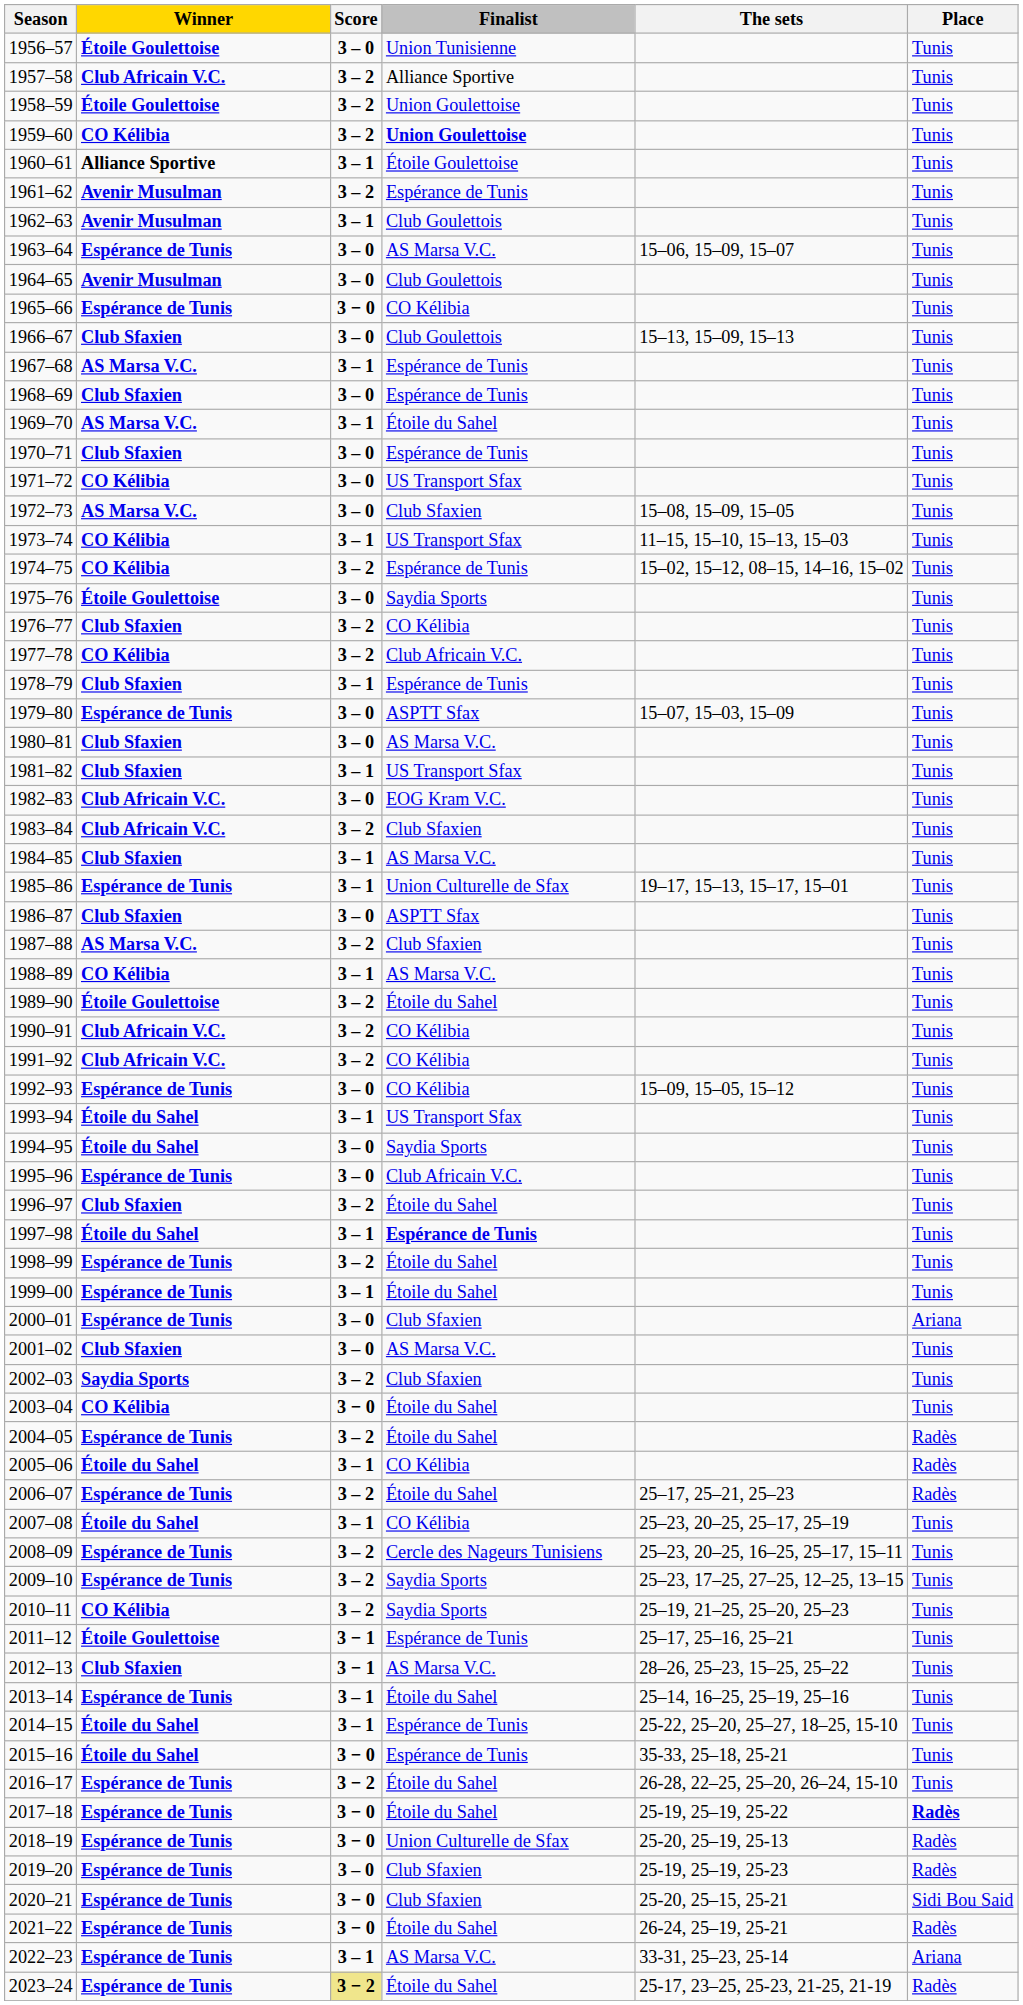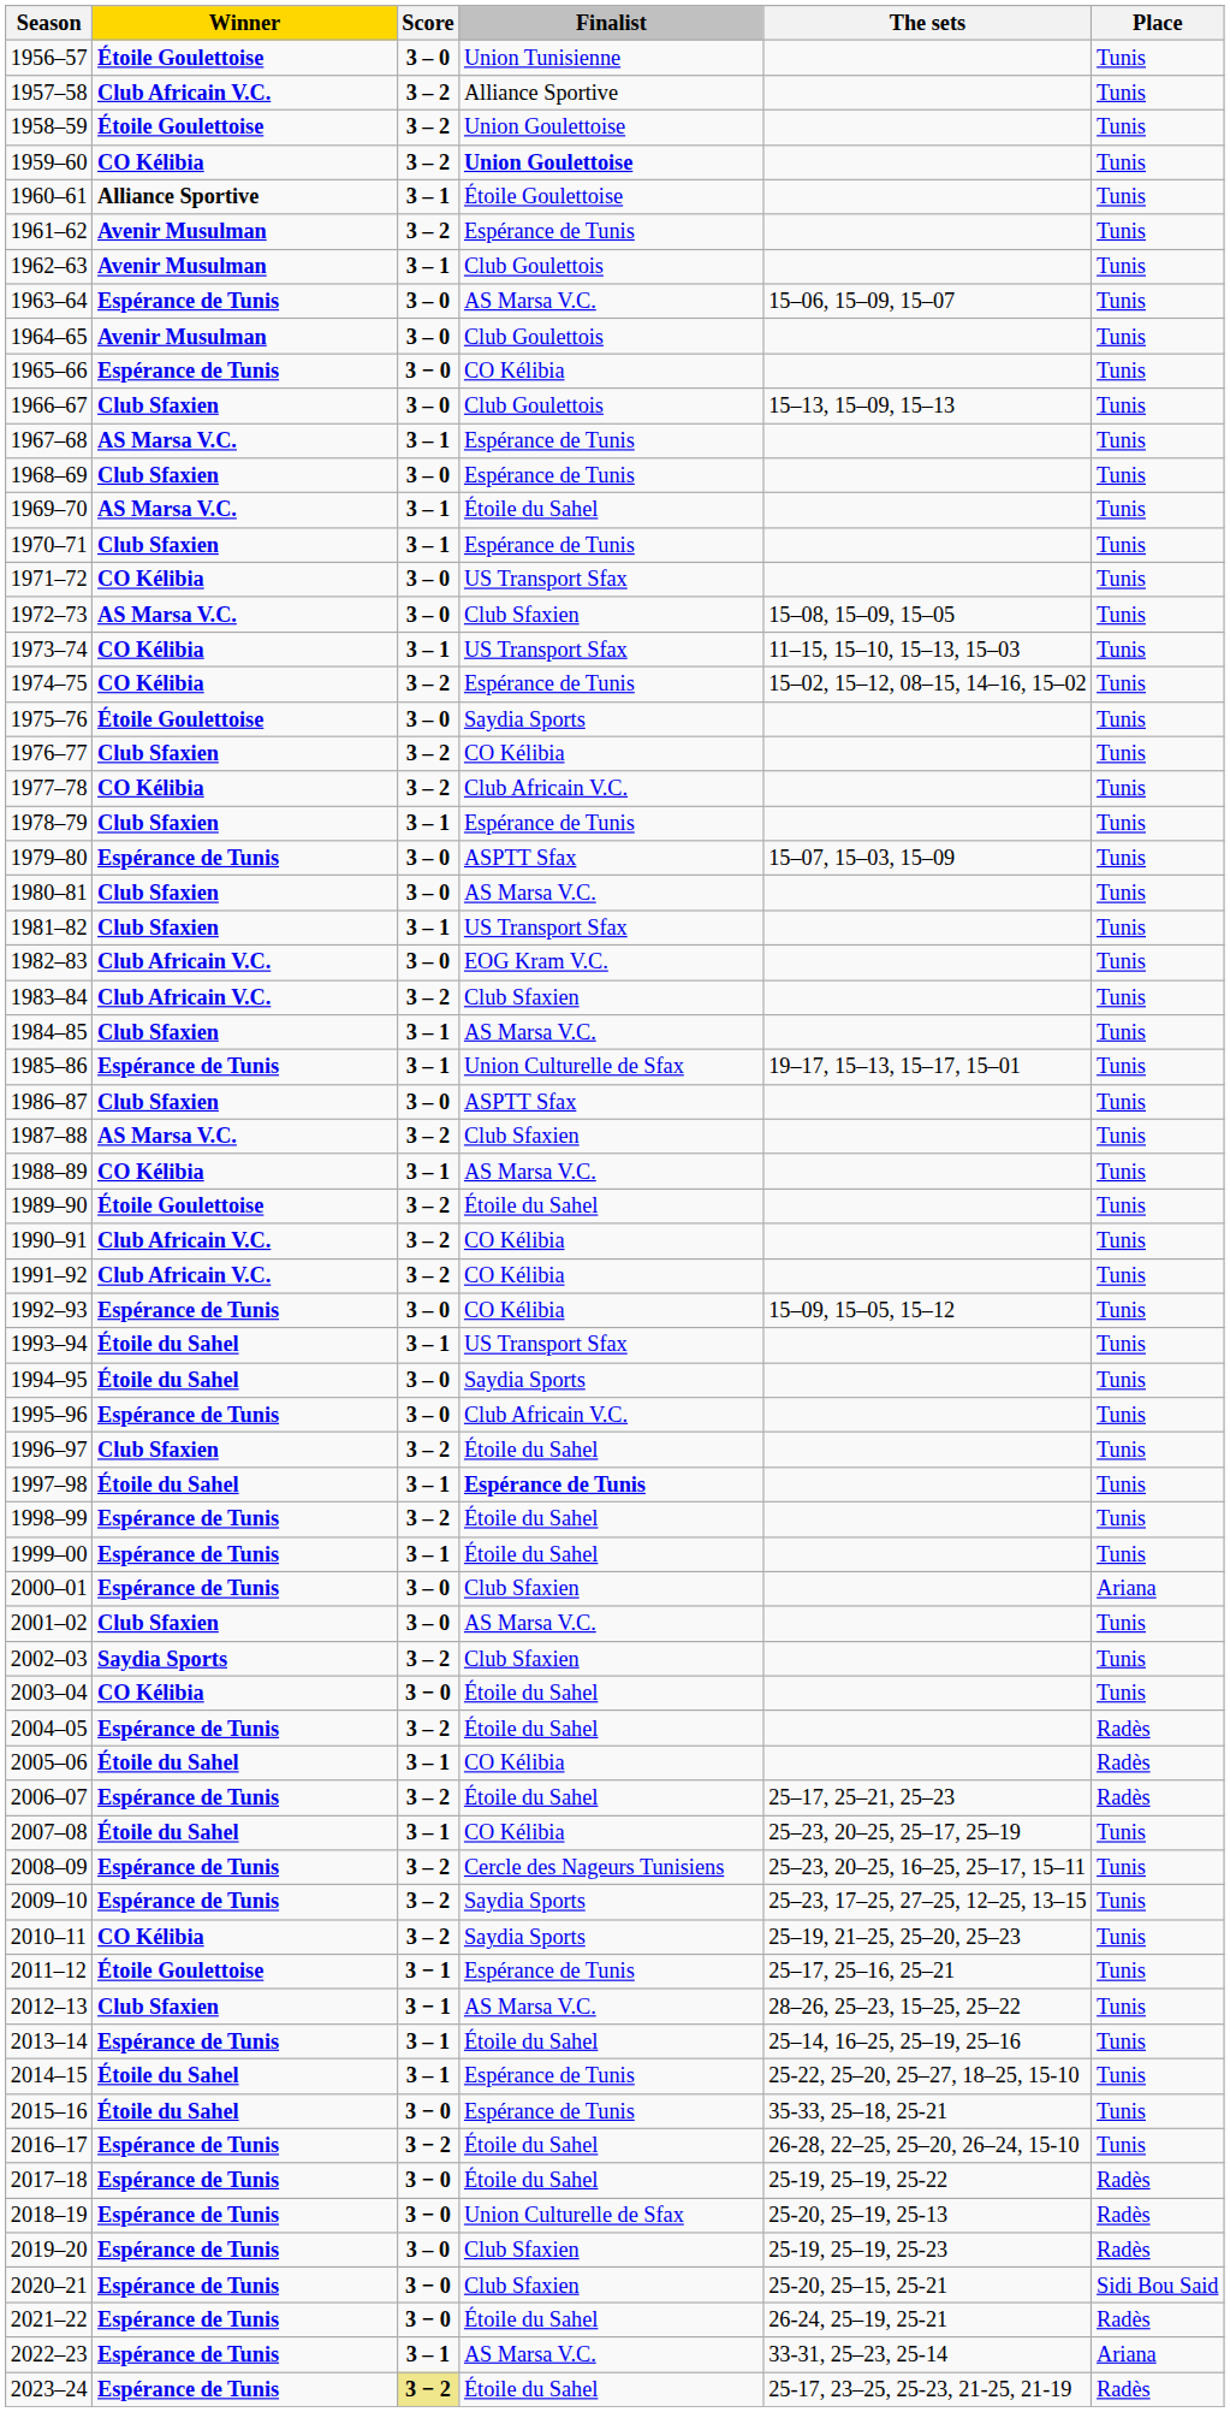 <table class="wikitable" style="text-align: left; font-size:100%">
 <tr>
 <th style="text-align:center">Season</th>
 <th width=25% style="background:gold;">Winner</th>
 <th style="text-align:center">Score</th>
 <th width=25% style="background:silver;">Finalist</th>
 <th style="text-align:center">The sets</th>
 <th style="text-align:center">Place</th>
 </tr>
 <tr>
 <td>1956–57</td>
 <td><strong><a href='#'>Étoile Goulettoise</a></strong></td>
 <td align="center"><strong>3 – 0</strong></td>
 <td><a href='#'>Union Tunisienne</a></td>
 <td></td>
 <td><a href='#'>Tunis</a></td>
 </tr>
 <tr>
 <td>1957–58</td>
 <td><strong><a href='#'>Club Africain V.C.</a></strong></td>
 <td align="center"><strong>3 – 2</strong></td>
 <td>Alliance Sportive</td>
 <td></td>
 <td><a href='#'>Tunis</a></td>
 </tr>
 <tr>
 <td>1958–59</td>
 <td><strong><a href='#'>Étoile Goulettoise</a></strong></td>
 <td align="center"><strong>3 – 2</strong></td>
 <td><a href='#'>Union Goulettoise</a></td>
 <td></td>
 <td><a href='#'>Tunis</a></td>
 </tr>
 <tr>
 <td>1959–60</td>
 <td><strong><a href='#'>CO Kélibia</a></strong></td>
 <td align="center"><strong>3 – 2</strong></td>
 <td><strong><a href='#'>Union Goulettoise</a></strong></td>
 <td></td>
 <td><a href='#'>Tunis</a></td>
 </tr>
 <tr>
 <td>1960–61</td>
 <td><strong>Alliance Sportive</strong></td>
 <td align="center"><strong>3 – 1</strong></td>
 <td><a href='#'>Étoile Goulettoise</a></td>
 <td></td>
 <td><a href='#'>Tunis</a></td>
 </tr>
 <tr>
 <td>1961–62</td>
 <td><strong><a href='#'>Avenir Musulman</a></strong></td>
 <td align="center"><strong>3 – 2</strong></td>
 <td><a href='#'>Espérance de Tunis</a></td>
 <td></td>
 <td><a href='#'>Tunis</a></td>
 </tr>
 <tr>
 <td>1962–63</td>
 <td><strong><a href='#'>Avenir Musulman</a></strong></td>
 <td align="center"><strong>3 – 1</strong></td>
 <td><a href='#'>Club Goulettois</a></td>
 <td></td>
 <td><a href='#'>Tunis</a></td>
 </tr>
 <tr>
 <td>1963–64</td>
 <td><strong><a href='#'>Espérance de Tunis</a></strong></td>
 <td align="center"><strong>3 – 0</strong></td>
 <td><a href='#'>AS Marsa V.C.</a></td>
 <td>15–06, 15–09, 15–07</td>
 <td><a href='#'>Tunis</a></td>
 </tr>
 <tr>
 <td>1964–65</td>
 <td><strong><a href='#'>Avenir Musulman</a></strong></td>
 <td align="center"><strong>3 – 0</strong></td>
 <td><a href='#'>Club Goulettois</a></td>
 <td></td>
 <td><a href='#'>Tunis</a></td>
 </tr>
 <tr>
 <td>1965–66</td>
 <td><strong><a href='#'>Espérance de Tunis</a></strong></td>
 <td align="center"><strong>3 − 0</strong></td>
 <td><a href='#'>CO Kélibia</a></td>
 <td></td>
 <td><a href='#'>Tunis</a></td>
 </tr>
 <tr>
 <td>1966–67</td>
 <td><strong><a href='#'>Club Sfaxien</a></strong></td>
 <td align="center"><strong>3 – 0</strong></td>
 <td><a href='#'>Club Goulettois</a></td>
 <td>15–13, 15–09, 15–13</td>
 <td><a href='#'>Tunis</a></td>
 </tr>
 <tr>
 <td>1967–68</td>
 <td><strong><a href='#'>AS Marsa V.C.</a></strong></td>
 <td align="center"><strong>3 – 1</strong></td>
 <td><a href='#'>Espérance de Tunis</a></td>
 <td></td>
 <td><a href='#'>Tunis</a></td>
 </tr>
 <tr>
 <td>1968–69</td>
 <td><strong><a href='#'>Club Sfaxien</a></strong></td>
 <td align="center"><strong>3 – 0</strong></td>
 <td><a href='#'>Espérance de Tunis</a></td>
 <td></td>
 <td><a href='#'>Tunis</a></td>
 </tr>
 <tr>
 <td>1969–70</td>
 <td><strong><a href='#'>AS Marsa V.C.</a></strong></td>
 <td align="center"><strong>3 – 1</strong></td>
 <td><a href='#'>Étoile du Sahel</a></td>
 <td></td>
 <td><a href='#'>Tunis</a></td>
 </tr>
 <tr>
 <td>1970–71</td>
 <td><strong><a href='#'>Club Sfaxien</a></strong></td>
-<td align="center"><strong>3 – 0</strong></td>
+<td align="center"><strong>3 – 1</strong></td>
 <td><a href='#'>Espérance de Tunis</a></td>
 <td></td>
 <td><a href='#'>Tunis</a></td>
 </tr>
 <tr>
 <td>1971–72</td>
 <td><strong><a href='#'>CO Kélibia</a></strong></td>
 <td align="center"><strong>3 – 0</strong></td>
 <td><a href='#'>US Transport Sfax</a></td>
 <td></td>
 <td><a href='#'>Tunis</a></td>
 </tr>
 <tr>
 <td>1972–73</td>
 <td><strong><a href='#'>AS Marsa V.C.</a></strong></td>
 <td align="center"><strong>3 – 0</strong></td>
 <td><a href='#'>Club Sfaxien</a></td>
 <td>15–08, 15–09, 15–05</td>
 <td><a href='#'>Tunis</a></td>
 </tr>
 <tr>
 <td>1973–74</td>
 <td><strong><a href='#'>CO Kélibia</a></strong></td>
 <td align="center"><strong>3 – 1</strong></td>
 <td><a href='#'>US Transport Sfax</a></td>
 <td>11–15, 15–10, 15–13, 15–03</td>
 <td><a href='#'>Tunis</a></td>
 </tr>
 <tr>
 <td>1974–75</td>
 <td><strong><a href='#'>CO Kélibia</a></strong></td>
 <td align="center"><strong>3 – 2</strong></td>
 <td><a href='#'>Espérance de Tunis</a></td>
 <td>15–02, 15–12, 08–15, 14–16, 15–02</td>
 <td><a href='#'>Tunis</a></td>
 </tr>
 <tr>
 <td>1975–76</td>
 <td><strong><a href='#'>Étoile Goulettoise</a></strong></td>
 <td align="center"><strong>3 – 0</strong></td>
 <td><a href='#'>Saydia Sports</a></td>
 <td></td>
 <td><a href='#'>Tunis</a></td>
 </tr>
 <tr>
 <td>1976–77</td>
 <td><strong><a href='#'>Club Sfaxien</a></strong></td>
 <td align="center"><strong>3 – 2</strong></td>
 <td><a href='#'>CO Kélibia</a></td>
 <td></td>
 <td><a href='#'>Tunis</a></td>
 </tr>
 <tr>
 <td>1977–78</td>
 <td><strong><a href='#'>CO Kélibia</a></strong></td>
 <td align="center"><strong>3 – 2</strong></td>
 <td><a href='#'>Club Africain V.C.</a></td>
 <td></td>
 <td><a href='#'>Tunis</a></td>
 </tr>
 <tr>
 <td>1978–79</td>
 <td><strong><a href='#'>Club Sfaxien</a></strong></td>
 <td align="center"><strong>3 – 1</strong></td>
 <td><a href='#'>Espérance de Tunis</a></td>
 <td></td>
 <td><a href='#'>Tunis</a></td>
 </tr>
 <tr>
 <td>1979–80</td>
 <td><strong><a href='#'>Espérance de Tunis</a></strong></td>
 <td align="center"><strong>3 – 0</strong></td>
 <td><a href='#'>ASPTT Sfax</a></td>
 <td>15–07, 15–03, 15–09</td>
 <td><a href='#'>Tunis</a></td>
 </tr>
 <tr>
 <td>1980–81</td>
 <td><strong><a href='#'>Club Sfaxien</a></strong></td>
 <td align="center"><strong>3 – 0</strong></td>
 <td><a href='#'>AS Marsa V.C.</a></td>
 <td></td>
 <td><a href='#'>Tunis</a></td>
 </tr>
 <tr>
 <td>1981–82</td>
 <td><strong><a href='#'>Club Sfaxien</a></strong></td>
 <td align="center"><strong>3 – 1</strong></td>
 <td><a href='#'>US Transport Sfax</a></td>
 <td></td>
 <td><a href='#'>Tunis</a></td>
 </tr>
 <tr>
 <td>1982–83</td>
 <td><strong><a href='#'>Club Africain V.C.</a></strong></td>
 <td align="center"><strong>3 – 0</strong></td>
 <td><a href='#'>EOG Kram V.C.</a></td>
 <td></td>
 <td><a href='#'>Tunis</a></td>
 </tr>
 <tr>
 <td>1983–84</td>
 <td><strong><a href='#'>Club Africain V.C.</a></strong></td>
 <td align="center"><strong>3 – 2</strong></td>
 <td><a href='#'>Club Sfaxien</a></td>
 <td></td>
 <td><a href='#'>Tunis</a></td>
 </tr>
 <tr>
 <td>1984–85</td>
 <td><strong><a href='#'>Club Sfaxien</a></strong></td>
 <td align="center"><strong>3 – 1</strong></td>
 <td><a href='#'>AS Marsa V.C.</a></td>
 <td></td>
 <td><a href='#'>Tunis</a></td>
 </tr>
 <tr>
 <td>1985–86</td>
 <td><strong><a href='#'>Espérance de Tunis</a></strong></td>
 <td align="center"><strong>3 – 1</strong></td>
 <td><a href='#'>Union Culturelle de Sfax</a></td>
 <td>19–17, 15–13, 15–17, 15–01</td>
 <td><a href='#'>Tunis</a></td>
 </tr>
 <tr>
 <td>1986–87</td>
 <td><strong><a href='#'>Club Sfaxien</a></strong></td>
 <td align="center"><strong>3 – 0</strong></td>
 <td><a href='#'>ASPTT Sfax</a></td>
 <td></td>
 <td><a href='#'>Tunis</a></td>
 </tr>
 <tr>
 <td>1987–88</td>
 <td><strong><a href='#'>AS Marsa V.C.</a></strong></td>
 <td align="center"><strong>3 – 2</strong></td>
 <td><a href='#'>Club Sfaxien</a></td>
 <td></td>
 <td><a href='#'>Tunis</a></td>
 </tr>
 <tr>
 <td>1988–89</td>
 <td><strong><a href='#'>CO Kélibia</a></strong></td>
 <td align="center"><strong>3 – 1</strong></td>
 <td><a href='#'>AS Marsa V.C.</a></td>
 <td></td>
 <td><a href='#'>Tunis</a></td>
 </tr>
 <tr>
 <td>1989–90</td>
 <td><strong><a href='#'>Étoile Goulettoise</a></strong></td>
 <td align="center"><strong>3 – 2</strong></td>
 <td><a href='#'>Étoile du Sahel</a></td>
 <td></td>
 <td><a href='#'>Tunis</a></td>
 </tr>
 <tr>
 <td>1990–91</td>
 <td><strong><a href='#'>Club Africain V.C.</a></strong></td>
 <td align="center"><strong>3 – 2</strong></td>
 <td><a href='#'>CO Kélibia</a></td>
 <td></td>
 <td><a href='#'>Tunis</a></td>
 </tr>
 <tr>
 <td>1991–92</td>
 <td><strong><a href='#'>Club Africain V.C.</a></strong></td>
 <td align="center"><strong>3 – 2</strong></td>
 <td><a href='#'>CO Kélibia</a></td>
 <td></td>
 <td><a href='#'>Tunis</a></td>
 </tr>
 <tr>
 <td>1992–93</td>
 <td><strong><a href='#'>Espérance de Tunis</a></strong></td>
 <td align="center"><strong>3 – 0</strong></td>
 <td><a href='#'>CO Kélibia</a></td>
 <td>15–09, 15–05, 15–12</td>
 <td><a href='#'>Tunis</a></td>
 </tr>
 <tr>
 <td>1993–94</td>
 <td><strong><a href='#'>Étoile du Sahel</a></strong></td>
 <td align="center"><strong>3 – 1</strong></td>
 <td><a href='#'>US Transport Sfax</a></td>
 <td></td>
 <td><a href='#'>Tunis</a></td>
 </tr>
 <tr>
 <td>1994–95</td>
 <td><strong><a href='#'>Étoile du Sahel</a></strong></td>
 <td align="center"><strong>3 – 0</strong></td>
 <td><a href='#'>Saydia Sports</a></td>
 <td></td>
 <td><a href='#'>Tunis</a></td>
 </tr>
 <tr>
 <td>1995–96</td>
 <td><strong><a href='#'>Espérance de Tunis</a></strong></td>
 <td align="center"><strong>3 – 0</strong></td>
 <td><a href='#'>Club Africain V.C.</a></td>
 <td></td>
 <td><a href='#'>Tunis</a></td>
 </tr>
 <tr>
 <td>1996–97</td>
 <td><strong><a href='#'>Club Sfaxien</a></strong></td>
 <td align="center"><strong>3 – 2</strong></td>
 <td><a href='#'>Étoile du Sahel</a></td>
 <td></td>
 <td><a href='#'>Tunis</a></td>
 </tr>
 <tr>
 <td>1997–98</td>
 <td><strong><a href='#'>Étoile du Sahel</a></strong></td>
 <td align="center"><strong>3 – 1</strong></td>
 <td><strong><a href='#'>Espérance de Tunis</a></strong></td>
 <td></td>
 <td><a href='#'>Tunis</a></td>
 </tr>
 <tr>
 <td>1998–99</td>
 <td><strong><a href='#'>Espérance de Tunis</a></strong></td>
 <td align="center"><strong>3 – 2</strong></td>
 <td><a href='#'>Étoile du Sahel</a></td>
 <td></td>
 <td><a href='#'>Tunis</a></td>
 </tr>
 <tr>
 <td>1999–00</td>
 <td><strong><a href='#'>Espérance de Tunis</a></strong></td>
 <td align="center"><strong>3 – 1</strong></td>
 <td><a href='#'>Étoile du Sahel</a></td>
 <td></td>
 <td><a href='#'>Tunis</a></td>
 </tr>
 <tr>
 <td>2000–01</td>
 <td><strong><a href='#'>Espérance de Tunis</a></strong></td>
 <td align="center"><strong>3 – 0</strong></td>
 <td><a href='#'>Club Sfaxien</a></td>
 <td></td>
 <td><a href='#'>Ariana</a></td>
 </tr>
 <tr>
 <td>2001–02</td>
 <td><strong><a href='#'>Club Sfaxien</a></strong></td>
 <td align="center"><strong>3 – 0</strong></td>
 <td><a href='#'>AS Marsa V.C.</a></td>
 <td></td>
 <td><a href='#'>Tunis</a></td>
 </tr>
 <tr>
 <td>2002–03</td>
 <td><strong><a href='#'>Saydia Sports</a></strong></td>
 <td align="center"><strong>3 – 2</strong></td>
 <td><a href='#'>Club Sfaxien</a></td>
 <td></td>
 <td><a href='#'>Tunis</a></td>
 </tr>
 <tr>
 <td>2003–04</td>
 <td><strong><a href='#'>CO Kélibia</a></strong></td>
 <td align="center"><strong>3 − 0</strong></td>
 <td><a href='#'>Étoile du Sahel</a></td>
 <td></td>
 <td><a href='#'>Tunis</a></td>
 </tr>
 <tr>
 <td>2004–05</td>
 <td><strong> <a href='#'>Espérance de Tunis</a></strong></td>
 <td align="center"><strong>3 – 2</strong></td>
 <td><a href='#'>Étoile du Sahel</a></td>
 <td></td>
 <td><a href='#'>Radès</a></td>
 </tr>
 <tr>
 <td>2005–06</td>
 <td><strong><a href='#'>Étoile du Sahel</a></strong></td>
 <td align="center"><strong>3 – 1</strong></td>
 <td><a href='#'>CO Kélibia</a></td>
 <td></td>
 <td><a href='#'>Radès</a></td>
 </tr>
 <tr>
 <td>2006–07</td>
 <td><strong><a href='#'>Espérance de Tunis</a></strong></td>
 <td align="center"><strong>3 – 2</strong></td>
 <td><a href='#'>Étoile du Sahel</a></td>
 <td>25–17, 25–21, 25–23</td>
 <td><a href='#'>Radès</a></td>
 </tr>
 <tr>
 <td>2007–08</td>
 <td><strong><a href='#'>Étoile du Sahel</a></strong></td>
 <td align="center"><strong>3 – 1</strong></td>
 <td><a href='#'>CO Kélibia</a></td>
 <td>25–23, 20–25, 25–17, 25–19</td>
 <td><a href='#'>Tunis</a></td>
 </tr>
 <tr>
 <td>2008–09</td>
 <td><strong><a href='#'>Espérance de Tunis</a></strong></td>
 <td align="center"><strong>3 – 2</strong></td>
 <td><a href='#'>Cercle des Nageurs Tunisiens</a></td>
 <td>25–23, 20–25, 16–25, 25–17, 15–11</td>
 <td><a href='#'>Tunis</a></td>
 </tr>
 <tr>
 <td>2009–10</td>
 <td><strong><a href='#'>Espérance de Tunis</a></strong></td>
 <td align="center"><strong>3 – 2</strong></td>
 <td><a href='#'>Saydia Sports</a></td>
 <td>25–23, 17–25, 27–25, 12–25, 13–15</td>
 <td><a href='#'>Tunis</a></td>
 </tr>
 <tr>
 <td>2010–11</td>
 <td><strong> <a href='#'>CO Kélibia</a></strong></td>
 <td align="center"><strong>3 – 2</strong></td>
 <td><a href='#'>Saydia Sports</a></td>
 <td>25–19, 21–25, 25–20, 25–23</td>
 <td><a href='#'>Tunis</a></td>
 </tr>
 <tr>
 <td>2011–12</td>
 <td><strong><a href='#'>Étoile Goulettoise</a></strong></td>
 <td align="center"><strong>3 − 1</strong></td>
 <td><a href='#'>Espérance de Tunis</a></td>
 <td>25–17, 25–16, 25–21</td>
 <td><a href='#'>Tunis</a></td>
 </tr>
 <tr>
 <td>2012–13</td>
 <td><strong> <a href='#'>Club Sfaxien</a></strong></td>
 <td align="center"><strong>3 − 1</strong></td>
 <td><a href='#'>AS Marsa V.C.</a></td>
 <td>28–26, 25–23, 15–25, 25–22</td>
 <td><a href='#'>Tunis</a></td>
 </tr>
 <tr>
 <td>2013–14</td>
 <td><strong> <a href='#'>Espérance de Tunis</a></strong></td>
 <td align="center"><strong>3 – 1</strong></td>
 <td><a href='#'>Étoile du Sahel</a></td>
 <td>25–14, 16–25, 25–19, 25–16</td>
 <td><a href='#'>Tunis</a></td>
 </tr>
 <tr>
 <td>2014–15</td>
 <td><strong> <a href='#'>Étoile du Sahel</a></strong></td>
 <td align="center"><strong>3 – 1</strong></td>
 <td><a href='#'>Espérance de Tunis</a></td>
 <td>25-22, 25–20, 25–27, 18–25, 15-10</td>
 <td><a href='#'>Tunis</a></td>
 </tr>
 <tr>
 <td>2015–16</td>
 <td><strong> <a href='#'>Étoile du Sahel</a></strong></td>
 <td align="center"><strong>3 − 0</strong></td>
 <td><a href='#'>Espérance de Tunis</a></td>
 <td>35-33, 25–18, 25-21</td>
 <td><a href='#'>Tunis</a></td>
 </tr>
 <tr>
 <td>2016–17</td>
 <td><strong> <a href='#'>Espérance de Tunis</a></strong></td>
 <td align="center"><strong>3 − 2</strong></td>
 <td><a href='#'>Étoile du Sahel</a></td>
 <td>26-28, 22–25, 25–20, 26–24, 15-10</td>
 <td><a href='#'>Tunis</a></td>
 </tr>
 <tr>
 <td>2017–18</td>
 <td><strong> <a href='#'>Espérance de Tunis</a></strong></td>
 <td align="center"><strong>3 − 0</strong></td>
 <td><a href='#'>Étoile du Sahel</a></td>
 <td>25-19, 25–19, 25-22</td>
-<td><strong><a href='#'>Radès</a></strong></td>
+<td><a href='#'>Radès</a></td>
 </tr>
 <tr>
 <td>2018–19</td>
 <td><strong> <a href='#'>Espérance de Tunis</a></strong></td>
 <td align="center"><strong>3 − 0</strong></td>
 <td><a href='#'>Union Culturelle de Sfax</a></td>
 <td>25-20, 25–19, 25-13</td>
 <td><a href='#'>Radès</a></td>
 </tr>
 <tr>
 <td>2019–20</td>
 <td><strong> <a href='#'>Espérance de Tunis</a></strong></td>
 <td align="center"><strong>3 – 0</strong></td>
 <td><a href='#'>Club Sfaxien</a></td>
 <td>25-19, 25–19, 25-23</td>
 <td><a href='#'>Radès</a></td>
 </tr>
 <tr>
 <td>2020–21</td>
 <td><strong> <a href='#'>Espérance de Tunis</a></strong></td>
 <td align="center"><strong>3 − 0</strong></td>
 <td><a href='#'>Club Sfaxien</a></td>
 <td>25-20, 25–15, 25-21</td>
 <td><a href='#'>Sidi Bou Said</a></td>
 </tr>
 <tr>
 <td>2021–22</td>
 <td><strong> <a href='#'>Espérance de Tunis</a></strong></td>
 <td align="center"><strong>3 − 0</strong></td>
 <td><a href='#'>Étoile du Sahel</a></td>
 <td>26-24, 25–19, 25-21</td>
 <td><a href='#'>Radès</a></td>
 </tr>
 <tr>
 <td>2022–23</td>
 <td><strong> <a href='#'>Espérance de Tunis</a></strong></td>
 <td align="center"><strong>3 – 1</strong></td>
 <td><a href='#'>AS Marsa V.C.</a></td>
 <td>33-31, 25–23, 25-14</td>
 <td><a href='#'>Ariana</a></td>
 </tr>
 <tr>
 <td>2023–24</td>
 <td><strong> <a href='#'>Espérance de Tunis</a></strong></td>
 <td align="center" style="background: khaki;"><strong>3 − 2</strong></td>
 <td><a href='#'>Étoile du Sahel</a></td>
 <td>25-17, 23–25, 25-23, 21-25, 21-19</td>
 <td><a href='#'>Radès</a></td>
 </tr>
 </table>
